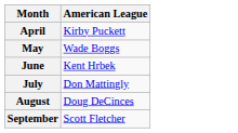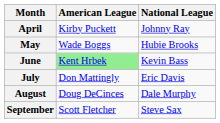 <table class="wikitable">
 <tr>
 <th>Month</th>
 <th>American League</th>
+<th>National League</th>
 </tr>
 <tr>
 <th>April</th>
 <td><a href='#'>Kirby Puckett</a></td>
+<td><a href='#'>Johnny Ray</a></td>
 </tr>
 <tr>
 <th>May</th>
 <td><a href='#'>Wade Boggs</a></td>
+<td><a href='#'>Hubie Brooks</a></td>
 </tr>
 <tr>
 <th>June</th>
-<td><a href='#'>Kent Hrbek</a></td>
+<td style="background: lightgreen;"><a href='#'>Kent Hrbek</a></td>
+<td><a href='#'>Kevin Bass</a></td>
 </tr>
 <tr>
 <th>July</th>
 <td><a href='#'>Don Mattingly</a></td>
+<td><a href='#'>Eric Davis</a></td>
 </tr>
 <tr>
 <th>August</th>
 <td><a href='#'>Doug DeCinces</a></td>
+<td><a href='#'>Dale Murphy</a></td>
 </tr>
 <tr>
 <th>September</th>
 <td><a href='#'>Scott Fletcher</a></td>
+<td><a href='#'>Steve Sax</a></td>
 </tr>
 </table>
